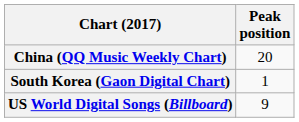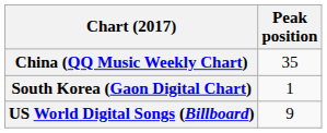 <table class="wikitable plainrowheaders">
 <tr>
 <th>Chart (2017)</th>
 <th>Peak<br>position</th>
 </tr>
 <tr>
 <th scope="row">China (<a href='#'>QQ Music Weekly Chart</a>)</th>
-<td align="center">20</td>
+<td align="center">35</td>
 </tr>
 <tr>
 <th scope="row">South Korea (<a href='#'>Gaon Digital Chart</a>)</th>
 <td align="center">1</td>
 </tr>
 <tr>
 <th scope="row">US <a href='#'>World Digital Songs</a> (<em><a href='#'>Billboard</a></em>)</th>
 <td align="center">9</td>
 </tr>
 </table>
